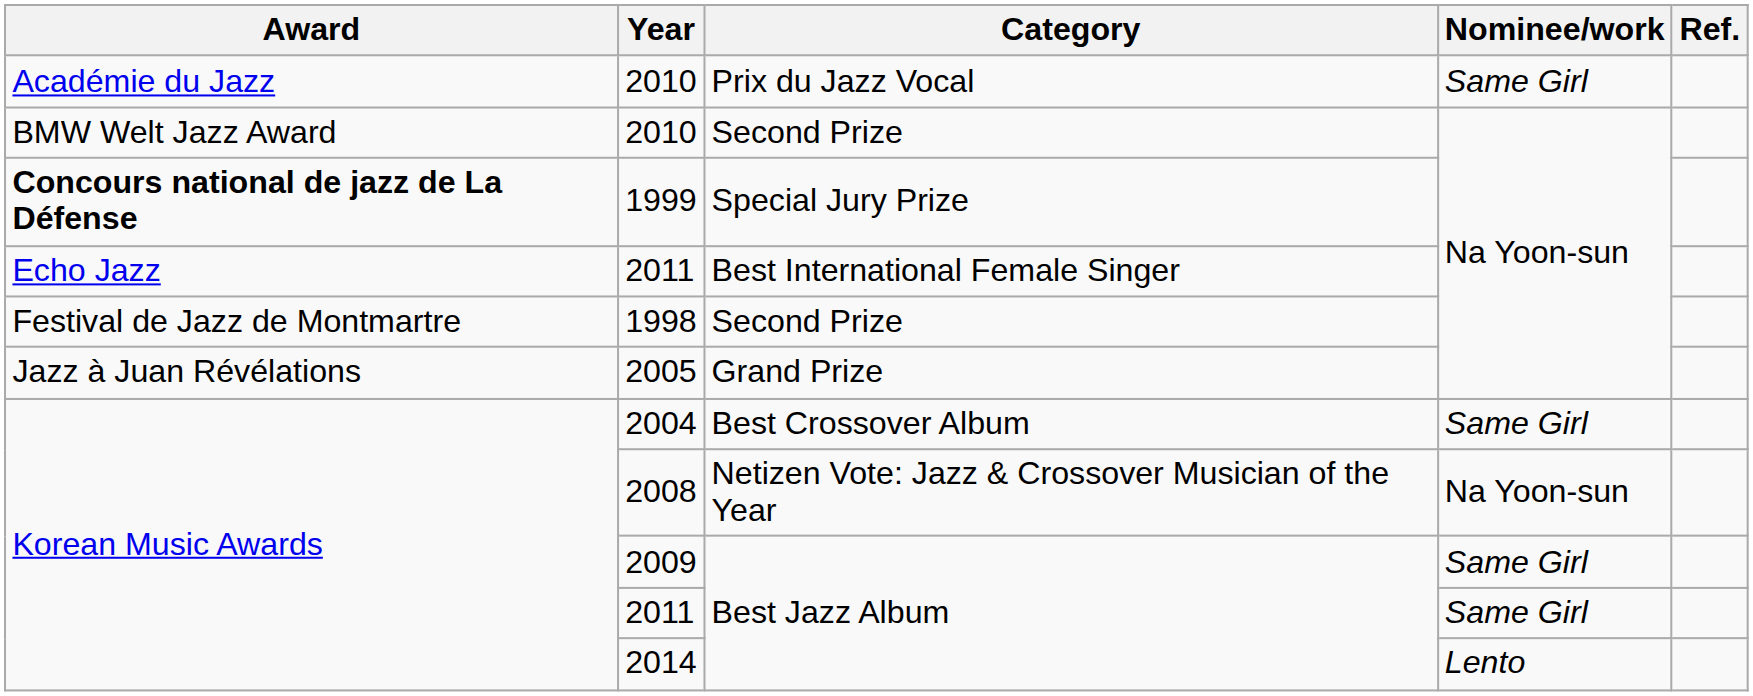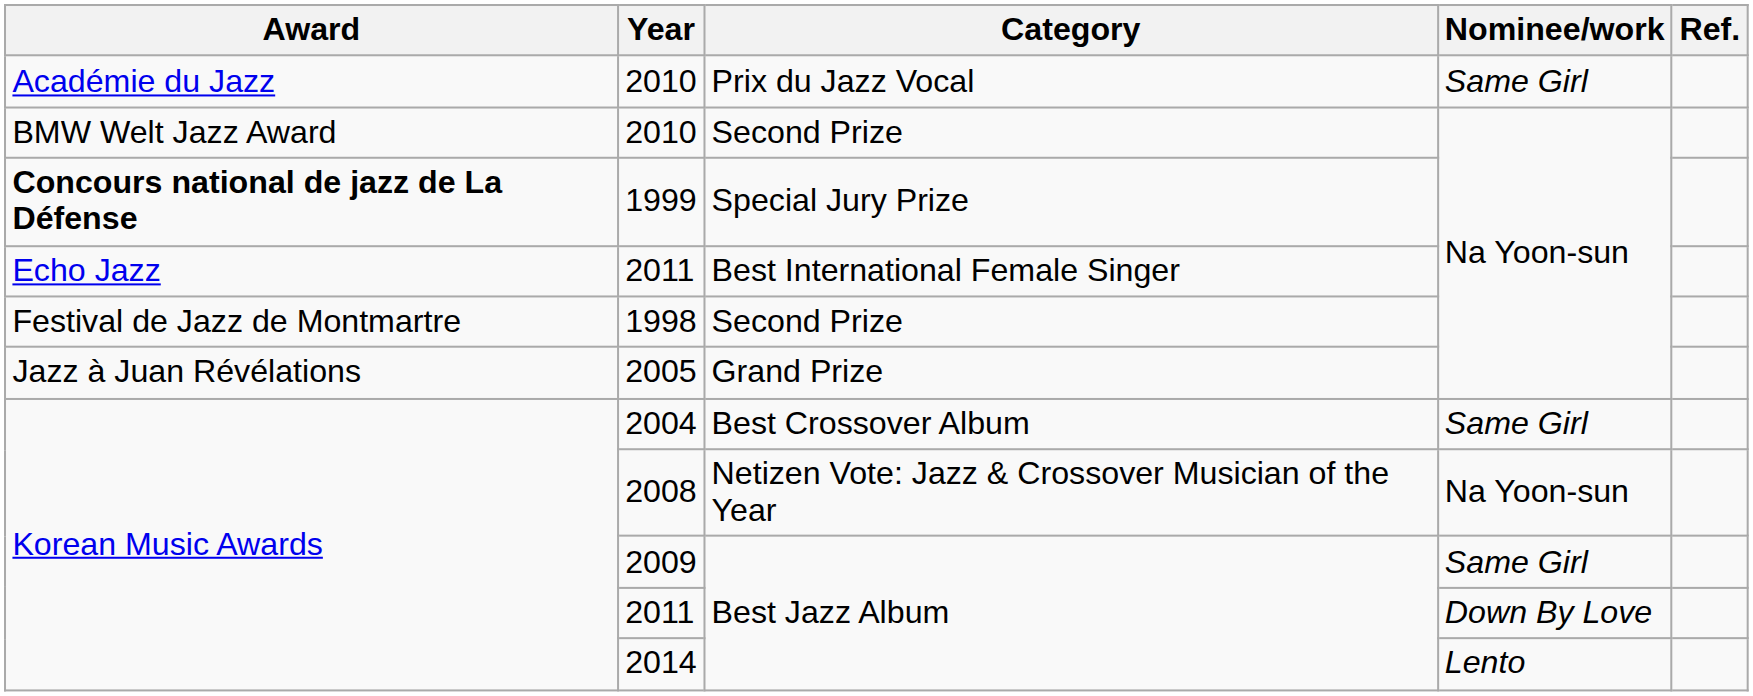 <table class="wikitable">
 <tr>
 <th>Award</th>
 <th>Year</th>
 <th>Category</th>
 <th>Nominee/work</th>
 <th>Ref.</th>
 </tr>
 <tr>
 <td><a href='#'>Académie du Jazz</a></td>
 <td>2010</td>
 <td>Prix du Jazz Vocal</td>
 <td><em>Same Girl</em></td>
 <td></td>
 </tr>
 <tr>
 <td>BMW Welt Jazz Award</td>
 <td>2010</td>
 <td>Second Prize</td>
 <td rowspan="5">Na Yoon-sun</td>
 <td></td>
 </tr>
 <tr>
 <td><strong>Concours national de jazz de La Défense</strong></td>
 <td>1999</td>
 <td>Special Jury Prize</td>
 <td></td>
 </tr>
 <tr>
 <td><a href='#'>Echo Jazz</a></td>
 <td>2011</td>
 <td>Best International Female Singer</td>
 <td></td>
 </tr>
 <tr>
 <td>Festival de Jazz de Montmartre</td>
 <td>1998</td>
 <td>Second Prize</td>
 <td></td>
 </tr>
 <tr>
 <td>Jazz à Juan Révélations</td>
 <td>2005</td>
 <td>Grand Prize</td>
 <td></td>
 </tr>
 <tr>
 <td rowspan="5"><a href='#'>Korean Music Awards</a></td>
 <td>2004</td>
 <td>Best Crossover Album</td>
 <td><em>Same Girl</em></td>
 <td></td>
 </tr>
 <tr>
 <td>2008</td>
 <td>Netizen Vote: Jazz & Crossover Musician of the Year</td>
 <td>Na Yoon-sun</td>
 <td></td>
 </tr>
 <tr>
 <td>2009</td>
 <td rowspan="3">Best Jazz Album</td>
 <td><em>Same Girl</em></td>
 <td></td>
 </tr>
 <tr>
 <td>2011</td>
-<td><em>Same Girl</em></td>
+<td><em>Down By Love</em></td>
 <td></td>
 </tr>
 <tr>
 <td>2014</td>
 <td><em>Lento</em></td>
 <td></td>
 </tr>
 </table>
